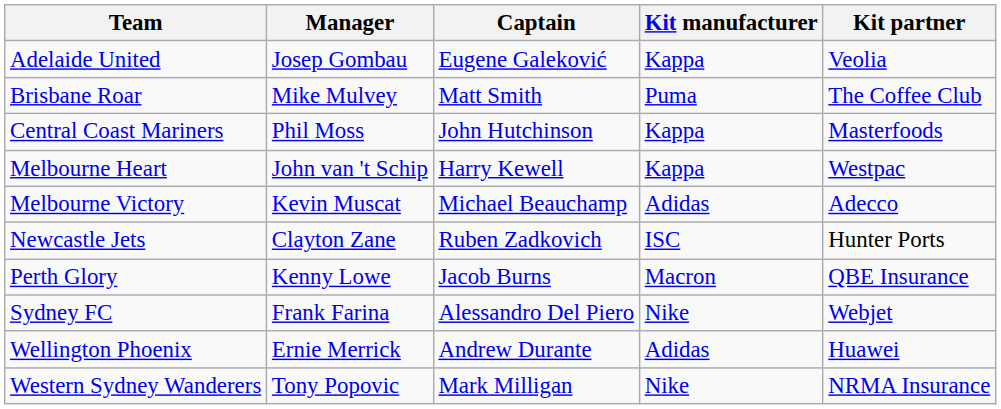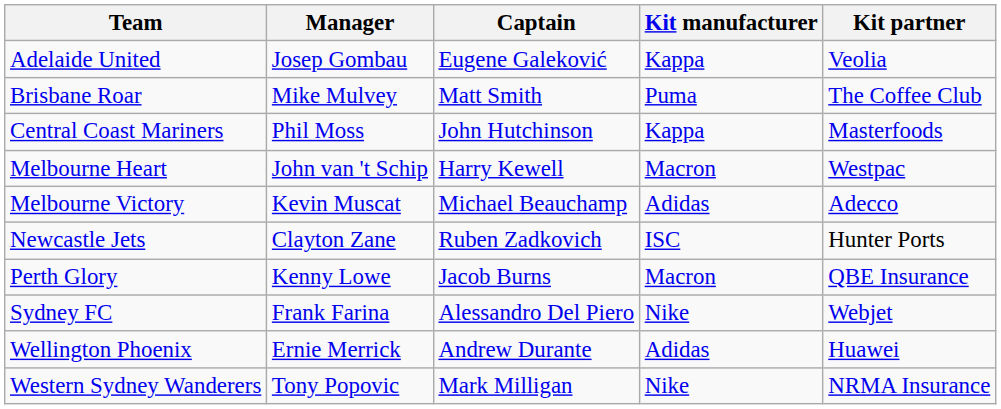 <table class="wikitable">
 <tr>
 <th>Team</th>
 <th>Manager</th>
 <th>Captain</th>
 <th><a href='#'>Kit</a> manufacturer</th>
 <th>Kit partner</th>
 </tr>
 <tr>
 <td><a href='#'>Adelaide United</a></td>
 <td> <a href='#'>Josep Gombau</a></td>
 <td> <a href='#'>Eugene Galeković</a></td>
 <td><a href='#'>Kappa</a></td>
 <td><a href='#'>Veolia</a></td>
 </tr>
 <tr>
 <td><a href='#'>Brisbane Roar</a></td>
 <td> <a href='#'>Mike Mulvey</a></td>
 <td> <a href='#'>Matt Smith</a></td>
 <td><a href='#'>Puma</a></td>
 <td><a href='#'>The Coffee Club</a></td>
 </tr>
 <tr>
 <td><a href='#'>Central Coast Mariners</a></td>
 <td> <a href='#'>Phil Moss</a></td>
 <td> <a href='#'>John Hutchinson</a></td>
 <td><a href='#'>Kappa</a></td>
 <td><a href='#'>Masterfoods</a></td>
 </tr>
 <tr>
 <td><a href='#'>Melbourne Heart</a></td>
 <td> <a href='#'>John van 't Schip</a></td>
 <td> <a href='#'>Harry Kewell</a></td>
-<td><a href='#'>Kappa</a></td>
+<td><a href='#'>Macron</a></td>
 <td><a href='#'>Westpac</a></td>
 </tr>
 <tr>
 <td><a href='#'>Melbourne Victory</a></td>
 <td> <a href='#'>Kevin Muscat</a></td>
 <td> <a href='#'>Michael Beauchamp</a></td>
 <td><a href='#'>Adidas</a></td>
 <td><a href='#'>Adecco</a></td>
 </tr>
 <tr>
 <td><a href='#'>Newcastle Jets</a></td>
 <td> <a href='#'>Clayton Zane</a></td>
 <td> <a href='#'>Ruben Zadkovich</a></td>
 <td><a href='#'>ISC</a></td>
 <td>Hunter Ports</td>
 </tr>
 <tr>
 <td><a href='#'>Perth Glory</a></td>
 <td> <a href='#'>Kenny Lowe</a></td>
 <td> <a href='#'>Jacob Burns</a></td>
 <td><a href='#'>Macron</a></td>
 <td><a href='#'>QBE Insurance</a></td>
 </tr>
 <tr>
 <td><a href='#'>Sydney FC</a></td>
 <td> <a href='#'>Frank Farina</a></td>
 <td> <a href='#'>Alessandro Del Piero</a></td>
 <td><a href='#'>Nike</a></td>
 <td><a href='#'>Webjet</a></td>
 </tr>
 <tr>
 <td><a href='#'>Wellington Phoenix</a></td>
 <td> <a href='#'>Ernie Merrick</a></td>
 <td> <a href='#'>Andrew Durante</a></td>
 <td><a href='#'>Adidas</a></td>
 <td><a href='#'>Huawei</a></td>
 </tr>
 <tr>
 <td><a href='#'>Western Sydney Wanderers</a></td>
 <td> <a href='#'>Tony Popovic</a></td>
 <td> <a href='#'>Mark Milligan</a></td>
 <td><a href='#'>Nike</a></td>
 <td><a href='#'>NRMA Insurance</a></td>
 </tr>
 </table>
